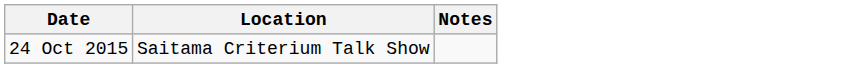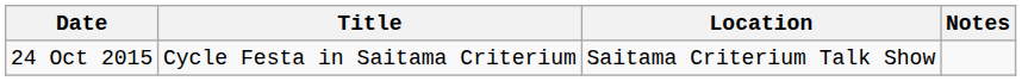 <table class="wikitable">
 <tr>
 <th>Date</th>
+<th>Title</th>
 <th>Location</th>
 <th>Notes</th>
 </tr>
 <tr>
 <td>24 Oct 2015</td>
+<td>Cycle Festa in Saitama Criterium</td>
 <td>Saitama Criterium Talk Show</td>
 <td></td>
 </tr>
 </table>
